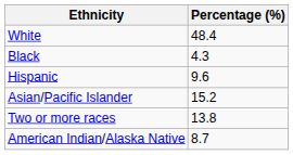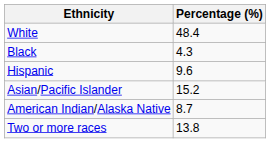 <table class="wikitable">
 <tr>
 <th>Ethnicity</th>
 <th>Percentage (%)</th>
 </tr>
 <tr>
 <td><a href='#'>White</a></td>
 <td>48.4</td>
 </tr>
 <tr>
 <td><a href='#'>Black</a></td>
 <td>4.3</td>
 </tr>
 <tr>
 <td><a href='#'>Hispanic</a></td>
 <td>9.6</td>
 </tr>
 <tr>
 <td><a href='#'>Asian</a>/<a href='#'>Pacific Islander</a></td>
 <td>15.2</td>
 </tr>
 <tr>
+<td><a href='#'>American Indian</a>/<a href='#'>Alaska Native</a></td>
+<td>8.7</td>
+</tr>
+<tr>
 <td><a href='#'>Two or more races</a></td>
 <td>13.8</td>
 </tr>
-<tr>
-<td><a href='#'>American Indian</a>/<a href='#'>Alaska Native</a></td>
-<td>8.7</td>
-</tr>
 </table>
